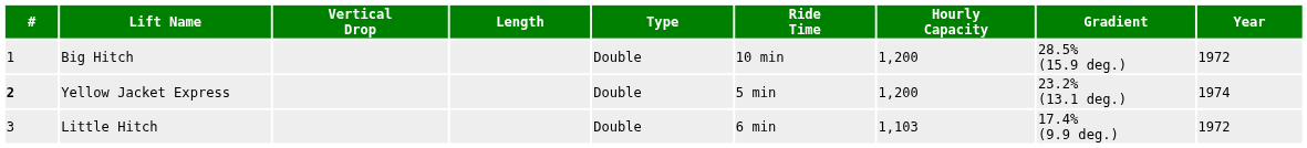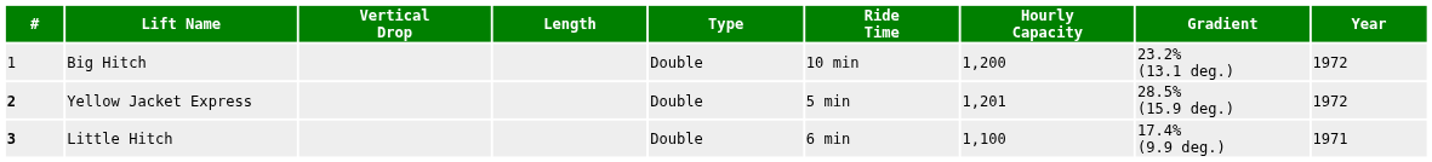 <table ->
 <tr>
 <th width=03% style="background: green; color: white;">#</th>
 <th width=12% style="background: green; color: white;">Lift Name</th>
 <th width=10% style="background: green; color: white;">Vertical<br>Drop</th>
 <th width=08% style="background: green; color: white;">Length</th>
 <th width=08% style="background: green; color: white;">Type</th>
 <th width=08% style="background: green; color: white;">Ride<br>Time</th>
 <th width=09% style="background: green; color: white;">Hourly<br>Capacity</th>
 <th width=09% style="background: green; color: white;">Gradient</th>
 <th width=06% style="background: green; color: white;">Year</th>
 </tr>
 <tr style="background: #eeeeee; color: black;">
 <td>1</td>
 <td>Big Hitch</td>
 <td></td>
 <td></td>
 <td>Double</td>
 <td>10 min</td>
 <td>1,200</td>
-<td>28.5%<br>(15.9 deg.)</td>
+<td>23.2%<br>(13.1 deg.)</td>
 <td>1972</td>
 </tr>
 <tr style="background: #eeeeee; color: black;">
 <td><strong>2</strong></td>
 <td>Yellow Jacket Express</td>
 <td></td>
 <td></td>
 <td>Double</td>
 <td>5 min</td>
-<td>1,200</td>
-<td>23.2%<br>(13.1 deg.)</td>
-<td>1974</td>
+<td>1,201</td>
+<td>28.5%<br>(15.9 deg.)</td>
+<td>1972</td>
 </tr>
 <tr style="background: #eeeeee; color: black;">
-<td>3</td>
+<td><strong>3</strong></td>
 <td>Little Hitch</td>
 <td></td>
 <td></td>
 <td>Double</td>
 <td>6 min</td>
-<td>1,103</td>
+<td>1,100</td>
 <td>17.4%<br>(9.9 deg.)</td>
-<td>1972</td>
+<td>1971</td>
 </tr>
 </table>
